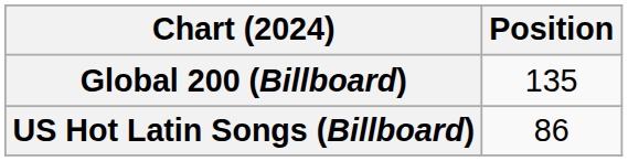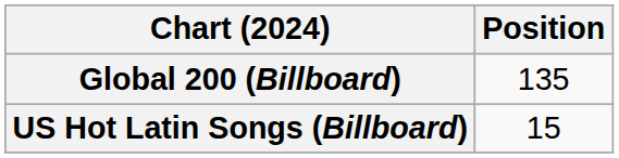 <table class="wikitable sortable plainrowheaders" style="text-align:center">
 <tr>
 <th scope="col">Chart (2024)</th>
 <th scope="col">Position</th>
 </tr>
 <tr>
 <th scope="row">Global 200 (<em>Billboard</em>)</th>
 <td>135</td>
 </tr>
 <tr>
 <th scope="row">US Hot Latin Songs (<em>Billboard</em>)</th>
-<td>86</td>
+<td>15</td>
 </tr>
 </table>
